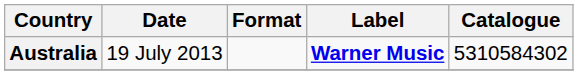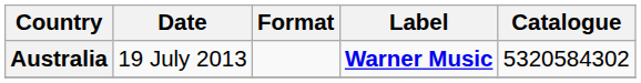 <table class="wikitable plainrowheaders">
 <tr>
 <th scope="col">Country</th>
 <th scope="col">Date</th>
 <th scope="col">Format</th>
 <th scope="col">Label</th>
 <th scope="col">Catalogue</th>
 </tr>
 <tr>
 <th scope="row">Australia</th>
 <td>19 July 2013</td>
 <td></td>
 <td><strong><a href='#'>Warner Music</a></strong></td>
-<td>5310584302</td>
+<td>5320584302</td>
 </tr>
 <tr>
 </tr>
 </table>
